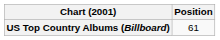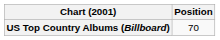 <table class="wikitable plainrowheaders" style="text-align:center">
 <tr>
 <th scope="col">Chart (2001)</th>
 <th scope="col">Position</th>
 </tr>
 <tr>
 <th scope="row">US Top Country Albums (<em>Billboard</em>)</th>
-<td>61</td>
+<td>70</td>
 </tr>
 </table>
